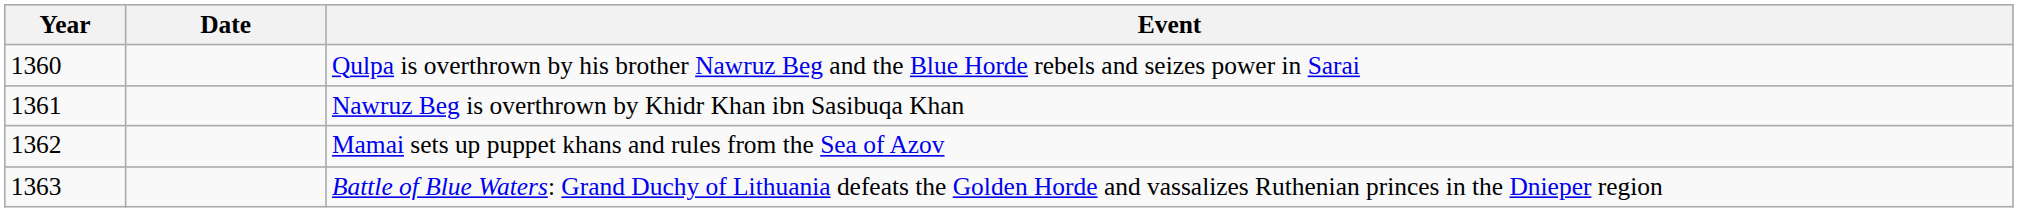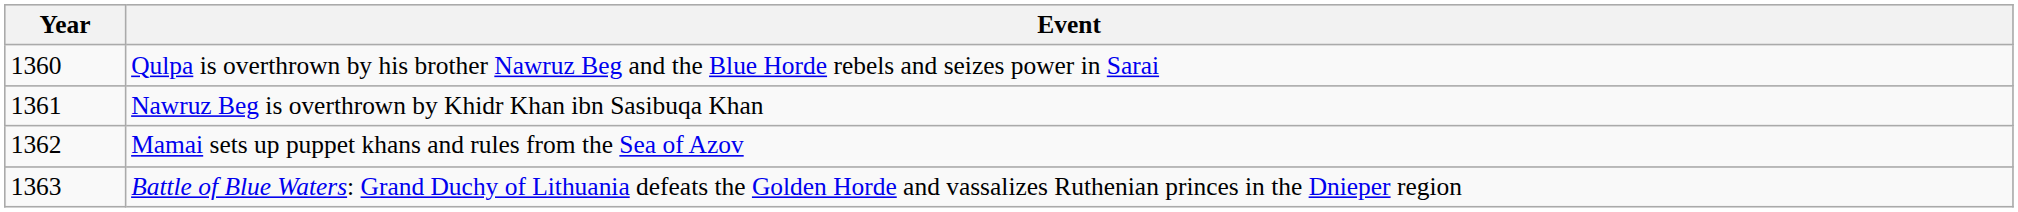 <table class="wikitable" width="100%">
 <tr>
 <th style="width:6%">Year</th>
-<th style="width:10%">Date</th>
 <th>Event</th>
 </tr>
 <tr>
 <td>1360</td>
-<td></td>
 <td><a href='#'>Qulpa</a> is overthrown by his brother <a href='#'>Nawruz Beg</a> and the <a href='#'>Blue Horde</a> rebels and seizes power in <a href='#'>Sarai</a></td>
 </tr>
 <tr>
 <td>1361</td>
-<td></td>
 <td><a href='#'>Nawruz Beg</a> is overthrown by Khidr Khan ibn Sasibuqa Khan</td>
 </tr>
 <tr>
 <td>1362</td>
-<td></td>
 <td><a href='#'>Mamai</a> sets up puppet khans and rules from the <a href='#'>Sea of Azov</a></td>
 </tr>
 <tr>
 <td>1363</td>
-<td></td>
 <td><em><a href='#'>Battle of Blue Waters</a></em>: <a href='#'>Grand Duchy of Lithuania</a> defeats the <a href='#'>Golden Horde</a> and vassalizes Ruthenian princes in the <a href='#'>Dnieper</a> region</td>
 </tr>
 </table>
